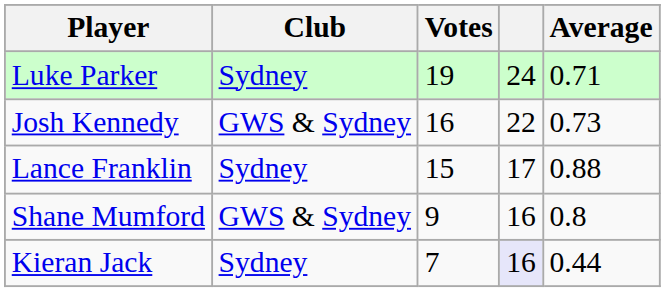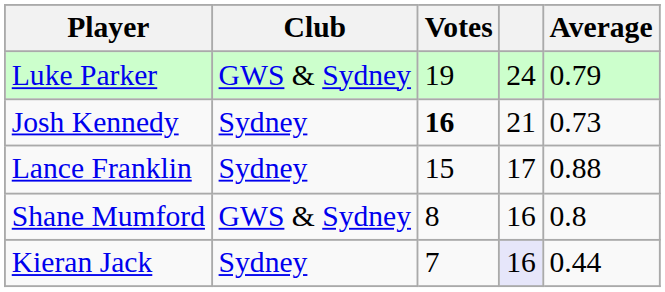 <table class="wikitable">
 <tr>
 <th>Player</th>
 <th>Club</th>
 <th>Votes</th>
 <th></th>
 <th>Average</th>
 </tr>
 <tr style="background:#ccffcc;">
 <td><a href='#'>Luke Parker</a></td>
-<td> <a href='#'>Sydney</a></td>
+<td> <a href='#'>GWS</a> &  <a href='#'>Sydney</a></td>
 <td>19</td>
 <td>24</td>
-<td>0.71</td>
+<td>0.79</td>
 </tr>
 <tr>
 <td><a href='#'>Josh Kennedy</a></td>
-<td> <a href='#'>GWS</a> &  <a href='#'>Sydney</a></td>
-<td>16</td>
-<td>22</td>
+<td> <a href='#'>Sydney</a></td>
+<td><strong>16</strong></td>
+<td>21</td>
 <td>0.73</td>
 </tr>
 <tr>
 <td><a href='#'>Lance Franklin</a></td>
 <td> <a href='#'>Sydney</a></td>
 <td>15</td>
 <td>17</td>
 <td>0.88</td>
 </tr>
 <tr>
 <td><a href='#'>Shane Mumford</a></td>
 <td> <a href='#'>GWS</a> &  <a href='#'>Sydney</a></td>
-<td>9</td>
+<td>8</td>
 <td>16</td>
 <td>0.8</td>
 </tr>
 <tr>
 <td><a href='#'>Kieran Jack</a></td>
 <td> <a href='#'>Sydney</a></td>
 <td>7</td>
 <td style="background: lavender;">16</td>
 <td>0.44</td>
 </tr>
 </table>
